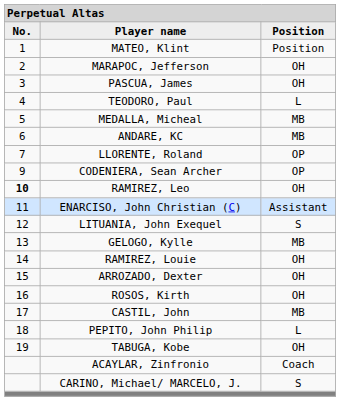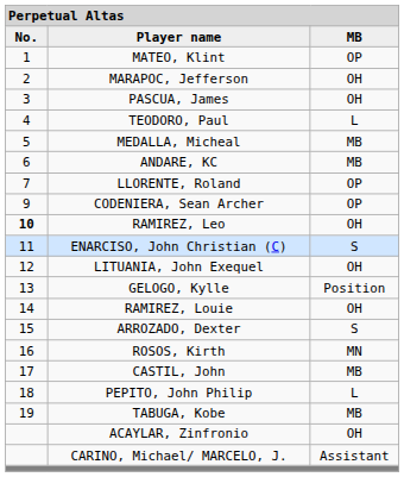 <table class='wikitable mw-collapsible mw-collapsed' style='text-align: center; font-size: 100%; width: 400px; border: none;'>
 <tr>
 <th style="background:#D4D4D4; text-align:left;" colspan=3> Perpetual Altas</th>
 </tr>
 <tr style="background:#EEEEEE; font-weight:bold;">
 <td width=5%>No.</td>
 <td width=40%>Player name</td>
-<td width=5%>Position</td>
+<td>MB</td>
 </tr>
 <tr>
 <td>1</td>
 <td>MATEO, Klint</td>
-<td width=5%>Position</td>
+<td>OP</td>
 </tr>
 <tr>
 <td>2</td>
 <td>MARAPOC, Jefferson</td>
 <td>OH</td>
 </tr>
 <tr>
 <td>3</td>
 <td>PASCUA, James</td>
 <td>OH</td>
 </tr>
 <tr>
 <td>4</td>
 <td>TEODORO, Paul</td>
 <td>L</td>
 </tr>
 <tr>
 <td>5</td>
 <td>MEDALLA, Micheal</td>
 <td>MB</td>
 </tr>
 <tr>
 <td>6</td>
 <td>ANDARE, KC</td>
 <td>MB</td>
 </tr>
 <tr>
 <td>7</td>
 <td>LLORENTE, Roland</td>
 <td>OP</td>
 </tr>
 <tr>
 <td>9</td>
 <td>CODENIERA, Sean Archer</td>
 <td>OP</td>
 </tr>
 <tr>
 <td><strong>10</strong></td>
 <td>RAMIREZ, Leo</td>
 <td>OH</td>
 </tr>
 <tr style="background: #D0E6FF">
 <td>11</td>
 <td>ENARCISO, John Christian (<a href='#'>C</a>)</td>
-<td>Assistant</td>
+<td>S</td>
 </tr>
 <tr>
 <td>12</td>
 <td>LITUANIA, John Exequel</td>
-<td>S</td>
+<td>OH</td>
 </tr>
 <tr>
 <td>13</td>
 <td>GELOGO, Kylle</td>
-<td>MB</td>
+<td width=5%>Position</td>
 </tr>
 <tr>
 <td>14</td>
 <td>RAMIREZ, Louie</td>
 <td>OH</td>
 </tr>
 <tr>
 <td>15</td>
 <td>ARROZADO, Dexter</td>
-<td>OH</td>
+<td>S</td>
 </tr>
 <tr>
 <td>16</td>
 <td>ROSOS, Kirth</td>
-<td>OH</td>
+<td>MN</td>
 </tr>
 <tr>
 <td>17</td>
 <td>CASTIL, John</td>
 <td>MB</td>
 </tr>
 <tr>
 <td>18</td>
 <td>PEPITO, John Philip</td>
 <td>L</td>
 </tr>
 <tr>
 <td>19</td>
 <td>TABUGA, Kobe</td>
+<td>MB</td>
+</tr>
+<tr>
+<td></td>
+<td>ACAYLAR, Zinfronio</td>
 <td>OH</td>
 </tr>
 <tr>
 <td></td>
-<td>ACAYLAR, Zinfronio</td>
-<td>Coach</td>
-</tr>
-<tr>
-<td></td>
 <td>CARINO, Michael/ MARCELO, J.</td>
-<td>S</td>
+<td>Assistant</td>
 </tr>
 <tr>
 <th style='background: grey;' colspan=3></th>
 </tr>
 </table>
